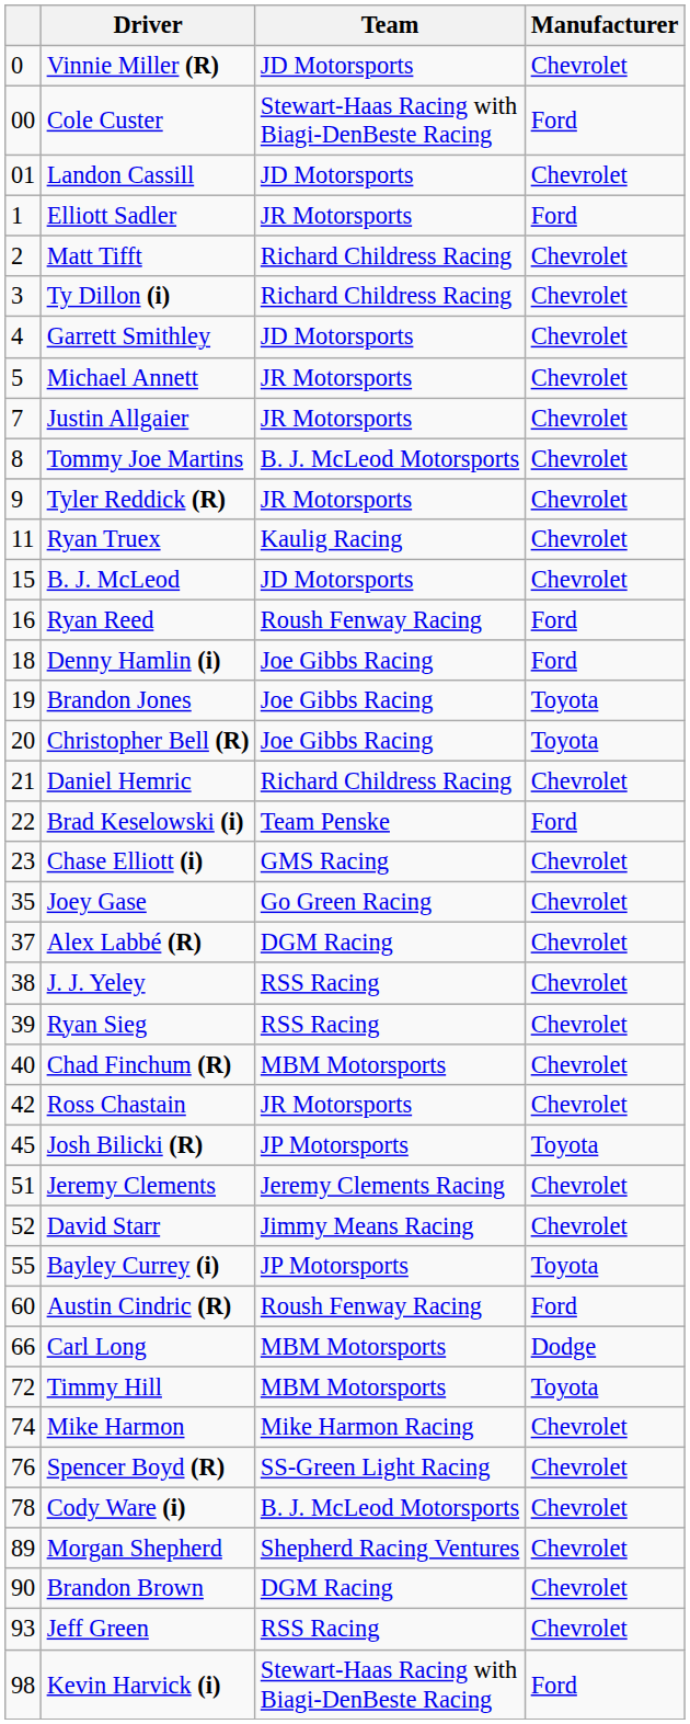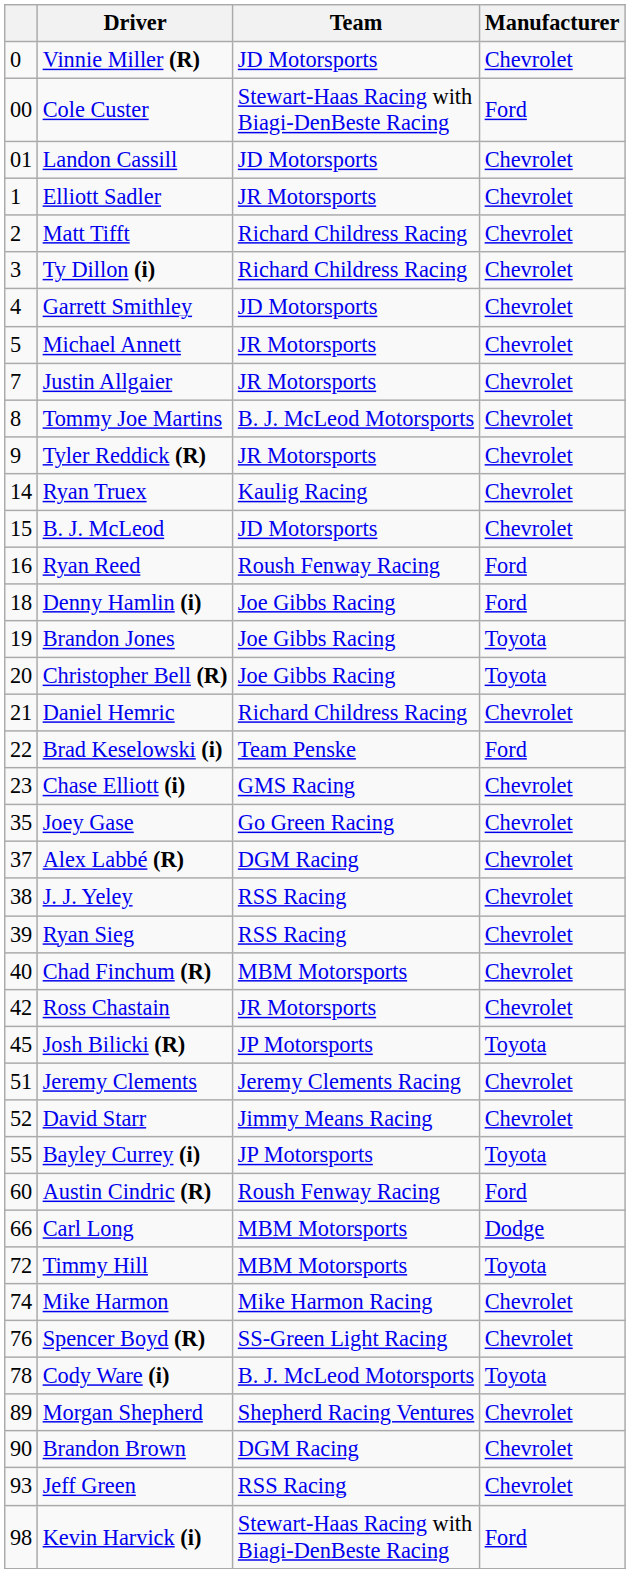 <table class="wikitable" style="font-size:95%">
 <tr>
 <th></th>
 <th>Driver</th>
 <th>Team</th>
 <th>Manufacturer</th>
 </tr>
 <tr>
 <td>0</td>
 <td><a href='#'>Vinnie Miller</a> <strong>(R)</strong></td>
 <td><a href='#'>JD Motorsports</a></td>
 <td><a href='#'>Chevrolet</a></td>
 </tr>
 <tr>
 <td>00</td>
 <td><a href='#'>Cole Custer</a></td>
 <td><a href='#'>Stewart-Haas Racing</a> with <br> <a href='#'>Biagi-DenBeste Racing</a></td>
 <td><a href='#'>Ford</a></td>
 </tr>
 <tr>
 <td>01</td>
 <td><a href='#'>Landon Cassill</a></td>
 <td><a href='#'>JD Motorsports</a></td>
 <td><a href='#'>Chevrolet</a></td>
 </tr>
 <tr>
 <td>1</td>
 <td><a href='#'>Elliott Sadler</a></td>
 <td><a href='#'>JR Motorsports</a></td>
-<td><a href='#'>Ford</a></td>
+<td><a href='#'>Chevrolet</a></td>
 </tr>
 <tr>
 <td>2</td>
 <td><a href='#'>Matt Tifft</a></td>
 <td><a href='#'>Richard Childress Racing</a></td>
 <td><a href='#'>Chevrolet</a></td>
 </tr>
 <tr>
 <td>3</td>
 <td><a href='#'>Ty Dillon</a> <strong>(i)</strong></td>
 <td><a href='#'>Richard Childress Racing</a></td>
 <td><a href='#'>Chevrolet</a></td>
 </tr>
 <tr>
 <td>4</td>
 <td><a href='#'>Garrett Smithley</a></td>
 <td><a href='#'>JD Motorsports</a></td>
 <td><a href='#'>Chevrolet</a></td>
 </tr>
 <tr>
 <td>5</td>
 <td><a href='#'>Michael Annett</a></td>
 <td><a href='#'>JR Motorsports</a></td>
 <td><a href='#'>Chevrolet</a></td>
 </tr>
 <tr>
 <td>7</td>
 <td><a href='#'>Justin Allgaier</a></td>
 <td><a href='#'>JR Motorsports</a></td>
 <td><a href='#'>Chevrolet</a></td>
 </tr>
 <tr>
 <td>8</td>
 <td><a href='#'>Tommy Joe Martins</a></td>
 <td><a href='#'>B. J. McLeod Motorsports</a></td>
 <td><a href='#'>Chevrolet</a></td>
 </tr>
 <tr>
 <td>9</td>
 <td><a href='#'>Tyler Reddick</a> <strong>(R)</strong></td>
 <td><a href='#'>JR Motorsports</a></td>
 <td><a href='#'>Chevrolet</a></td>
 </tr>
 <tr>
-<td>11</td>
+<td>14</td>
 <td><a href='#'>Ryan Truex</a></td>
 <td><a href='#'>Kaulig Racing</a></td>
 <td><a href='#'>Chevrolet</a></td>
 </tr>
 <tr>
 <td>15</td>
 <td><a href='#'>B. J. McLeod</a></td>
 <td><a href='#'>JD Motorsports</a></td>
 <td><a href='#'>Chevrolet</a></td>
 </tr>
 <tr>
 <td>16</td>
 <td><a href='#'>Ryan Reed</a></td>
 <td><a href='#'>Roush Fenway Racing</a></td>
 <td><a href='#'>Ford</a></td>
 </tr>
 <tr>
 <td>18</td>
 <td><a href='#'>Denny Hamlin</a> <strong>(i)</strong></td>
 <td><a href='#'>Joe Gibbs Racing</a></td>
 <td><a href='#'>Ford</a></td>
 </tr>
 <tr>
 <td>19</td>
 <td><a href='#'>Brandon Jones</a></td>
 <td><a href='#'>Joe Gibbs Racing</a></td>
 <td><a href='#'>Toyota</a></td>
 </tr>
 <tr>
 <td>20</td>
 <td><a href='#'>Christopher Bell</a> <strong>(R)</strong></td>
 <td><a href='#'>Joe Gibbs Racing</a></td>
 <td><a href='#'>Toyota</a></td>
 </tr>
 <tr>
 <td>21</td>
 <td><a href='#'>Daniel Hemric</a></td>
 <td><a href='#'>Richard Childress Racing</a></td>
 <td><a href='#'>Chevrolet</a></td>
 </tr>
 <tr>
 <td>22</td>
 <td><a href='#'>Brad Keselowski</a> <strong>(i)</strong></td>
 <td><a href='#'>Team Penske</a></td>
 <td><a href='#'>Ford</a></td>
 </tr>
 <tr>
 <td>23</td>
 <td><a href='#'>Chase Elliott</a> <strong>(i)</strong></td>
 <td><a href='#'>GMS Racing</a></td>
 <td><a href='#'>Chevrolet</a></td>
 </tr>
 <tr>
 <td>35</td>
 <td><a href='#'>Joey Gase</a></td>
 <td><a href='#'>Go Green Racing</a></td>
 <td><a href='#'>Chevrolet</a></td>
 </tr>
 <tr>
 <td>37</td>
 <td><a href='#'>Alex Labbé</a> <strong>(R)</strong></td>
 <td><a href='#'>DGM Racing</a></td>
 <td><a href='#'>Chevrolet</a></td>
 </tr>
 <tr>
 <td>38</td>
 <td><a href='#'>J. J. Yeley</a></td>
 <td><a href='#'>RSS Racing</a></td>
 <td><a href='#'>Chevrolet</a></td>
 </tr>
 <tr>
 <td>39</td>
 <td><a href='#'>Ryan Sieg</a></td>
 <td><a href='#'>RSS Racing</a></td>
 <td><a href='#'>Chevrolet</a></td>
 </tr>
 <tr>
 <td>40</td>
 <td><a href='#'>Chad Finchum</a> <strong>(R)</strong></td>
 <td><a href='#'>MBM Motorsports</a></td>
 <td><a href='#'>Chevrolet</a></td>
 </tr>
 <tr>
 <td>42</td>
 <td><a href='#'>Ross Chastain</a></td>
 <td><a href='#'>JR Motorsports</a></td>
 <td><a href='#'>Chevrolet</a></td>
 </tr>
 <tr>
 <td>45</td>
 <td><a href='#'>Josh Bilicki</a> <strong>(R)</strong></td>
 <td><a href='#'>JP Motorsports</a></td>
 <td><a href='#'>Toyota</a></td>
 </tr>
 <tr>
 <td>51</td>
 <td><a href='#'>Jeremy Clements</a></td>
 <td><a href='#'>Jeremy Clements Racing</a></td>
 <td><a href='#'>Chevrolet</a></td>
 </tr>
 <tr>
 <td>52</td>
 <td><a href='#'>David Starr</a></td>
 <td><a href='#'>Jimmy Means Racing</a></td>
 <td><a href='#'>Chevrolet</a></td>
 </tr>
 <tr>
 <td>55</td>
 <td><a href='#'>Bayley Currey</a> <strong>(i)</strong></td>
 <td><a href='#'>JP Motorsports</a></td>
 <td><a href='#'>Toyota</a></td>
 </tr>
 <tr>
 <td>60</td>
 <td><a href='#'>Austin Cindric</a> <strong>(R)</strong></td>
 <td><a href='#'>Roush Fenway Racing</a></td>
 <td><a href='#'>Ford</a></td>
 </tr>
 <tr>
 <td>66</td>
 <td><a href='#'>Carl Long</a></td>
 <td><a href='#'>MBM Motorsports</a></td>
 <td><a href='#'>Dodge</a></td>
 </tr>
 <tr>
 <td>72</td>
 <td><a href='#'>Timmy Hill</a></td>
 <td><a href='#'>MBM Motorsports</a></td>
 <td><a href='#'>Toyota</a></td>
 </tr>
 <tr>
 <td>74</td>
 <td><a href='#'>Mike Harmon</a></td>
 <td><a href='#'>Mike Harmon Racing</a></td>
 <td><a href='#'>Chevrolet</a></td>
 </tr>
 <tr>
 <td>76</td>
 <td><a href='#'>Spencer Boyd</a> <strong>(R)</strong></td>
 <td><a href='#'>SS-Green Light Racing</a></td>
 <td><a href='#'>Chevrolet</a></td>
 </tr>
 <tr>
 <td>78</td>
 <td><a href='#'>Cody Ware</a> <strong>(i)</strong></td>
 <td><a href='#'>B. J. McLeod Motorsports</a></td>
-<td><a href='#'>Chevrolet</a></td>
+<td><a href='#'>Toyota</a></td>
 </tr>
 <tr>
 <td>89</td>
 <td><a href='#'>Morgan Shepherd</a></td>
 <td><a href='#'>Shepherd Racing Ventures</a></td>
 <td><a href='#'>Chevrolet</a></td>
 </tr>
 <tr>
 <td>90</td>
 <td><a href='#'>Brandon Brown</a></td>
 <td><a href='#'>DGM Racing</a></td>
 <td><a href='#'>Chevrolet</a></td>
 </tr>
 <tr>
 <td>93</td>
 <td><a href='#'>Jeff Green</a></td>
 <td><a href='#'>RSS Racing</a></td>
 <td><a href='#'>Chevrolet</a></td>
 </tr>
 <tr>
 <td>98</td>
 <td><a href='#'>Kevin Harvick</a> <strong>(i)</strong></td>
 <td><a href='#'>Stewart-Haas Racing</a> with <br> <a href='#'>Biagi-DenBeste Racing</a></td>
 <td><a href='#'>Ford</a></td>
 </tr>
 <tr>
 </tr>
 </table>
